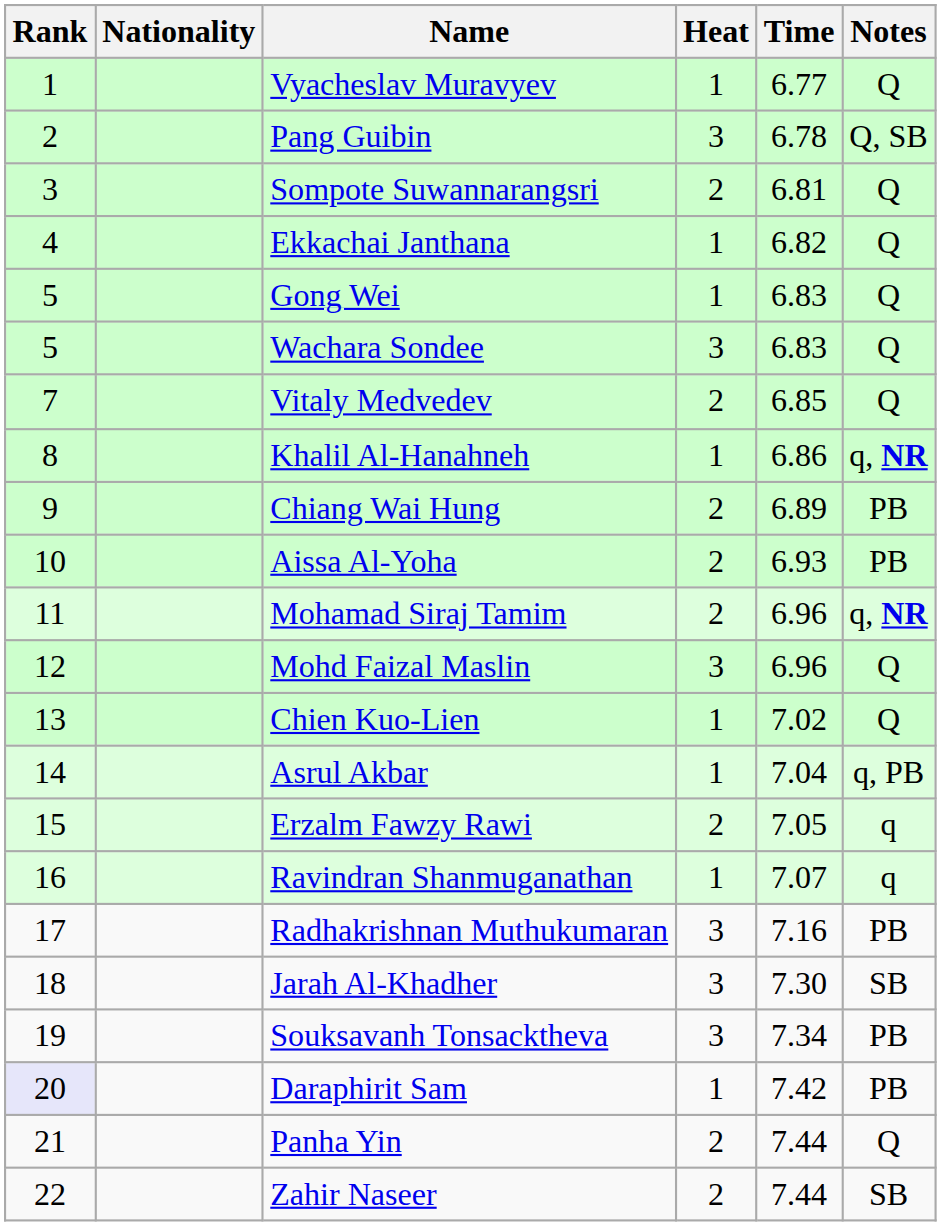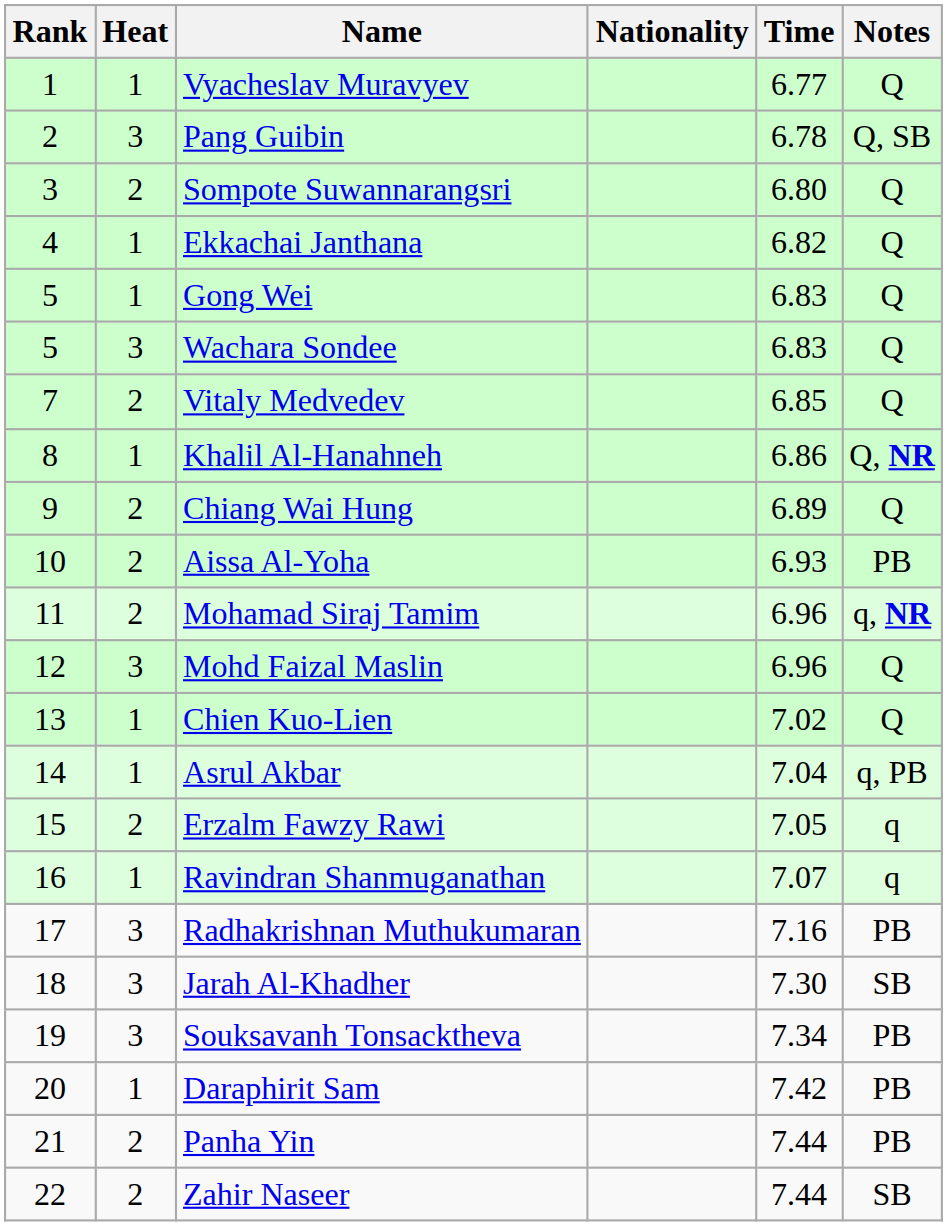 <table class="wikitable sortable" style="text-align:center;font-size:95%">
 <tr>
 <th>Rank</th>
+<th>Heat</th>
+<th>Name</th>
 <th>Nationality</th>
-<th>Name</th>
-<th>Heat</th>
 <th>Time</th>
 <th>Notes</th>
 </tr>
 <tr bgcolor=ccffcc>
 <td>1</td>
+<td>1</td>
+<td align=left><a href='#'>Vyacheslav Muravyev</a></td>
 <td align=left></td>
-<td align=left><a href='#'>Vyacheslav Muravyev</a></td>
-<td>1</td>
 <td>6.77</td>
 <td>Q</td>
 </tr>
 <tr bgcolor=ccffcc>
 <td>2</td>
+<td>3</td>
+<td align=left><a href='#'>Pang Guibin</a></td>
 <td align=left></td>
-<td align=left><a href='#'>Pang Guibin</a></td>
-<td>3</td>
 <td>6.78</td>
 <td>Q, SB</td>
 </tr>
 <tr bgcolor=ccffcc>
 <td>3</td>
+<td>2</td>
+<td align=left><a href='#'>Sompote Suwannarangsri</a></td>
 <td align=left></td>
-<td align=left><a href='#'>Sompote Suwannarangsri</a></td>
-<td>2</td>
-<td>6.81</td>
+<td>6.80</td>
 <td>Q</td>
 </tr>
 <tr bgcolor=ccffcc>
 <td>4</td>
+<td>1</td>
+<td align=left><a href='#'>Ekkachai Janthana</a></td>
 <td align=left></td>
-<td align=left><a href='#'>Ekkachai Janthana</a></td>
-<td>1</td>
 <td>6.82</td>
 <td>Q</td>
 </tr>
 <tr bgcolor=ccffcc>
 <td>5</td>
+<td>1</td>
+<td align=left><a href='#'>Gong Wei</a></td>
 <td align=left></td>
-<td align=left><a href='#'>Gong Wei</a></td>
-<td>1</td>
 <td>6.83</td>
 <td>Q</td>
 </tr>
 <tr bgcolor=ccffcc>
 <td>5</td>
+<td>3</td>
+<td align=left><a href='#'>Wachara Sondee</a></td>
 <td align=left></td>
-<td align=left><a href='#'>Wachara Sondee</a></td>
-<td>3</td>
 <td>6.83</td>
 <td>Q</td>
 </tr>
 <tr bgcolor=ccffcc>
 <td>7</td>
+<td>2</td>
+<td align=left><a href='#'>Vitaly Medvedev</a></td>
 <td align=left></td>
-<td align=left><a href='#'>Vitaly Medvedev</a></td>
-<td>2</td>
 <td>6.85</td>
 <td>Q</td>
 </tr>
 <tr bgcolor=ccffcc>
 <td>8</td>
+<td>1</td>
+<td align=left><a href='#'>Khalil Al-Hanahneh</a></td>
 <td align=left></td>
-<td align=left><a href='#'>Khalil Al-Hanahneh</a></td>
-<td>1</td>
 <td>6.86</td>
-<td>q, <strong><a href='#'>NR</a></strong></td>
+<td>Q, <strong><a href='#'>NR</a></strong></td>
 </tr>
 <tr bgcolor=ccffcc>
 <td>9</td>
+<td>2</td>
+<td align=left><a href='#'>Chiang Wai Hung</a></td>
 <td align=left></td>
-<td align=left><a href='#'>Chiang Wai Hung</a></td>
-<td>2</td>
 <td>6.89</td>
-<td>PB</td>
+<td>Q</td>
 </tr>
 <tr bgcolor=ccffcc>
 <td>10</td>
+<td>2</td>
+<td align=left><a href='#'>Aissa Al-Yoha</a></td>
 <td align=left></td>
-<td align=left><a href='#'>Aissa Al-Yoha</a></td>
-<td>2</td>
 <td>6.93</td>
 <td>PB</td>
 </tr>
 <tr bgcolor=ddffdd>
 <td>11</td>
+<td>2</td>
+<td align=left><a href='#'>Mohamad Siraj Tamim</a></td>
 <td align=left></td>
-<td align=left><a href='#'>Mohamad Siraj Tamim</a></td>
-<td>2</td>
 <td>6.96</td>
 <td>q, <strong><a href='#'>NR</a></strong></td>
 </tr>
 <tr bgcolor=ccffcc>
 <td>12</td>
+<td>3</td>
+<td align=left><a href='#'>Mohd Faizal Maslin</a></td>
 <td align=left></td>
-<td align=left><a href='#'>Mohd Faizal Maslin</a></td>
-<td>3</td>
 <td>6.96</td>
 <td>Q</td>
 </tr>
 <tr bgcolor=ccffcc>
 <td>13</td>
+<td>1</td>
+<td align=left><a href='#'>Chien Kuo-Lien</a></td>
 <td align=left></td>
-<td align=left><a href='#'>Chien Kuo-Lien</a></td>
-<td>1</td>
 <td>7.02</td>
 <td>Q</td>
 </tr>
 <tr bgcolor=ddffdd>
 <td>14</td>
+<td>1</td>
+<td align=left><a href='#'>Asrul Akbar</a></td>
 <td align=left></td>
-<td align=left><a href='#'>Asrul Akbar</a></td>
-<td>1</td>
 <td>7.04</td>
 <td>q, PB</td>
 </tr>
 <tr bgcolor=ddffdd>
 <td>15</td>
+<td>2</td>
+<td align=left><a href='#'>Erzalm Fawzy Rawi</a></td>
 <td align=left></td>
-<td align=left><a href='#'>Erzalm Fawzy Rawi</a></td>
-<td>2</td>
 <td>7.05</td>
 <td>q</td>
 </tr>
 <tr bgcolor=ddffdd>
 <td>16</td>
+<td>1</td>
+<td align=left><a href='#'>Ravindran Shanmuganathan</a></td>
 <td align=left></td>
-<td align=left><a href='#'>Ravindran Shanmuganathan</a></td>
-<td>1</td>
 <td>7.07</td>
 <td>q</td>
 </tr>
 <tr>
 <td>17</td>
+<td>3</td>
+<td align=left><a href='#'>Radhakrishnan Muthukumaran</a></td>
 <td align=left></td>
-<td align=left><a href='#'>Radhakrishnan Muthukumaran</a></td>
-<td>3</td>
 <td>7.16</td>
 <td>PB</td>
 </tr>
 <tr>
 <td>18</td>
+<td>3</td>
+<td align=left><a href='#'>Jarah Al-Khadher</a></td>
 <td align=left></td>
-<td align=left><a href='#'>Jarah Al-Khadher</a></td>
-<td>3</td>
 <td>7.30</td>
 <td>SB</td>
 </tr>
 <tr>
 <td>19</td>
+<td>3</td>
+<td align=left><a href='#'>Souksavanh Tonsacktheva</a></td>
 <td align=left></td>
-<td align=left><a href='#'>Souksavanh Tonsacktheva</a></td>
-<td>3</td>
 <td>7.34</td>
 <td>PB</td>
 </tr>
 <tr>
-<td style="background: lavender;">20</td>
+<td>20</td>
+<td>1</td>
+<td align=left><a href='#'>Daraphirit Sam</a></td>
 <td align=left></td>
-<td align=left><a href='#'>Daraphirit Sam</a></td>
-<td>1</td>
 <td>7.42</td>
 <td>PB</td>
 </tr>
 <tr>
 <td>21</td>
+<td>2</td>
+<td align=left><a href='#'>Panha Yin</a></td>
 <td align=left></td>
-<td align=left><a href='#'>Panha Yin</a></td>
-<td>2</td>
 <td>7.44</td>
-<td>Q</td>
+<td>PB</td>
 </tr>
 <tr>
 <td>22</td>
+<td>2</td>
+<td align=left><a href='#'>Zahir Naseer</a></td>
 <td align=left></td>
-<td align=left><a href='#'>Zahir Naseer</a></td>
-<td>2</td>
 <td>7.44</td>
 <td>SB</td>
 </tr>
 </table>
